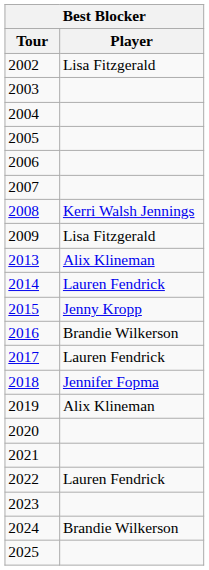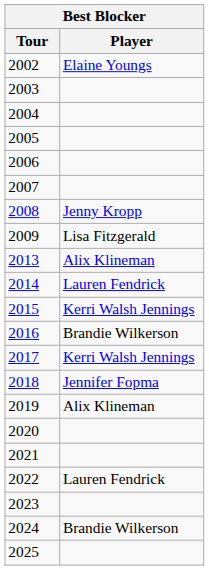 <table class="wikitable" style="margin:0.5em auto;width=480;font-size:100%">
 <tr>
 <th width=200 colspan=2>Best Blocker</th>
 </tr>
 <tr>
 <th width=30>Tour</th>
 <th width=100>Player</th>
 </tr>
 <tr>
 <td>2002</td>
-<td>Lisa Fitzgerald</td>
+<td><a href='#'>Elaine Youngs</a></td>
 </tr>
 <tr>
 <td>2003</td>
 <td></td>
 </tr>
 <tr>
 <td>2004</td>
 <td></td>
 </tr>
 <tr>
 <td>2005</td>
 <td></td>
 </tr>
 <tr>
 <td>2006</td>
 <td></td>
 </tr>
 <tr>
 <td>2007</td>
 <td></td>
 </tr>
 <tr>
 <td><a href='#'>2008</a></td>
-<td><a href='#'>Kerri Walsh Jennings</a></td>
+<td><a href='#'>Jenny Kropp</a></td>
 </tr>
 <tr>
 <td>2009</td>
 <td>Lisa Fitzgerald</td>
 </tr>
 <tr>
 <td><a href='#'>2013</a></td>
 <td><a href='#'>Alix Klineman</a></td>
 </tr>
 <tr>
 <td><a href='#'>2014</a></td>
 <td><a href='#'>Lauren Fendrick</a></td>
 </tr>
 <tr>
 <td><a href='#'>2015</a></td>
-<td><a href='#'>Jenny Kropp</a></td>
+<td><a href='#'>Kerri Walsh Jennings</a></td>
 </tr>
 <tr>
 <td><a href='#'>2016</a></td>
 <td>Brandie Wilkerson</td>
 </tr>
 <tr>
 <td><a href='#'>2017</a></td>
-<td>Lauren Fendrick</td>
+<td><a href='#'>Kerri Walsh Jennings</a></td>
 </tr>
 <tr>
 <td><a href='#'>2018</a></td>
 <td><a href='#'>Jennifer Fopma</a></td>
 </tr>
 <tr>
 <td 2019 AVP Pro Beach Volleyball Tour>2019</td>
 <td>Alix Klineman</td>
 </tr>
 <tr>
 <td>2020</td>
 <td></td>
 </tr>
 <tr>
 <td>2021</td>
 <td></td>
 </tr>
 <tr>
 <td>2022</td>
 <td>Lauren Fendrick</td>
 </tr>
 <tr>
 <td>2023</td>
 <td></td>
 </tr>
 <tr>
 <td>2024</td>
 <td>Brandie Wilkerson</td>
 </tr>
 <tr>
 <td>2025</td>
 <td></td>
 </tr>
 </table>
